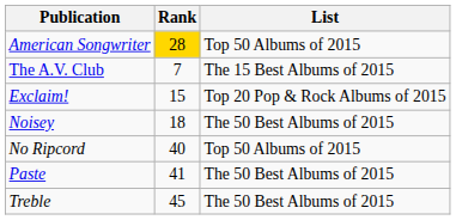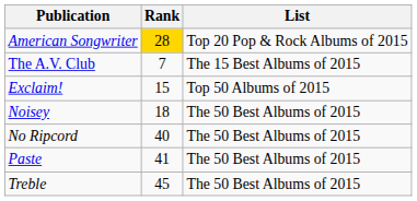 <table class="wikitable plainrowheaders sortable">
 <tr>
 <th>Publication</th>
 <th data-sort-type="number">Rank</th>
 <th scope="col" class="unsortable">List</th>
 </tr>
 <tr Ad>
 <td><em><a href='#'>American Songwriter</a></em></td>
 <td align=center style="background: gold;">28</td>
-<td>Top 50 Albums of 2015</td>
+<td>Top 20 Pop & Rock Albums of 2015</td>
 </tr>
 <tr Ad>
 <td><a href='#'>The A.V. Club</a></td>
 <td align=center>7</td>
 <td>The 15 Best Albums of 2015</td>
 </tr>
 <tr Ad>
 <td><em><a href='#'>Exclaim!</a></em></td>
 <td align=center>15</td>
-<td>Top 20 Pop & Rock Albums of 2015</td>
+<td>Top 50 Albums of 2015</td>
 </tr>
 <tr Ad>
 <td><em><a href='#'>Noisey</a></em></td>
 <td align=center>18</td>
 <td>The 50 Best Albums of 2015</td>
 </tr>
 <tr Ad>
 <td><em>No Ripcord</em></td>
 <td align=center>40</td>
-<td>Top 50 Albums of 2015</td>
+<td>The 50 Best Albums of 2015</td>
 </tr>
 <tr Ad>
 <td><em><a href='#'>Paste</a></em></td>
 <td align=center>41</td>
 <td>The 50 Best Albums of 2015</td>
 </tr>
 <tr Ad>
 <td><em>Treble</em></td>
 <td align=center>45</td>
 <td>The 50 Best Albums of 2015</td>
 </tr>
 </table>
